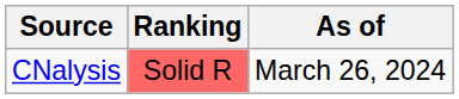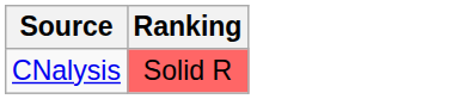 <table class="wikitable" style="text-align:center">
 <tr>
 <th>Source</th>
 <th>Ranking</th>
-<th>As of</th>
 </tr>
 <tr>
 <td><a href='#'>CNalysis</a></td>
 <td style="background:#f66" data-sort-value=4>Solid R</td>
-<td>March 26, 2024</td>
 </tr>
 </table>
